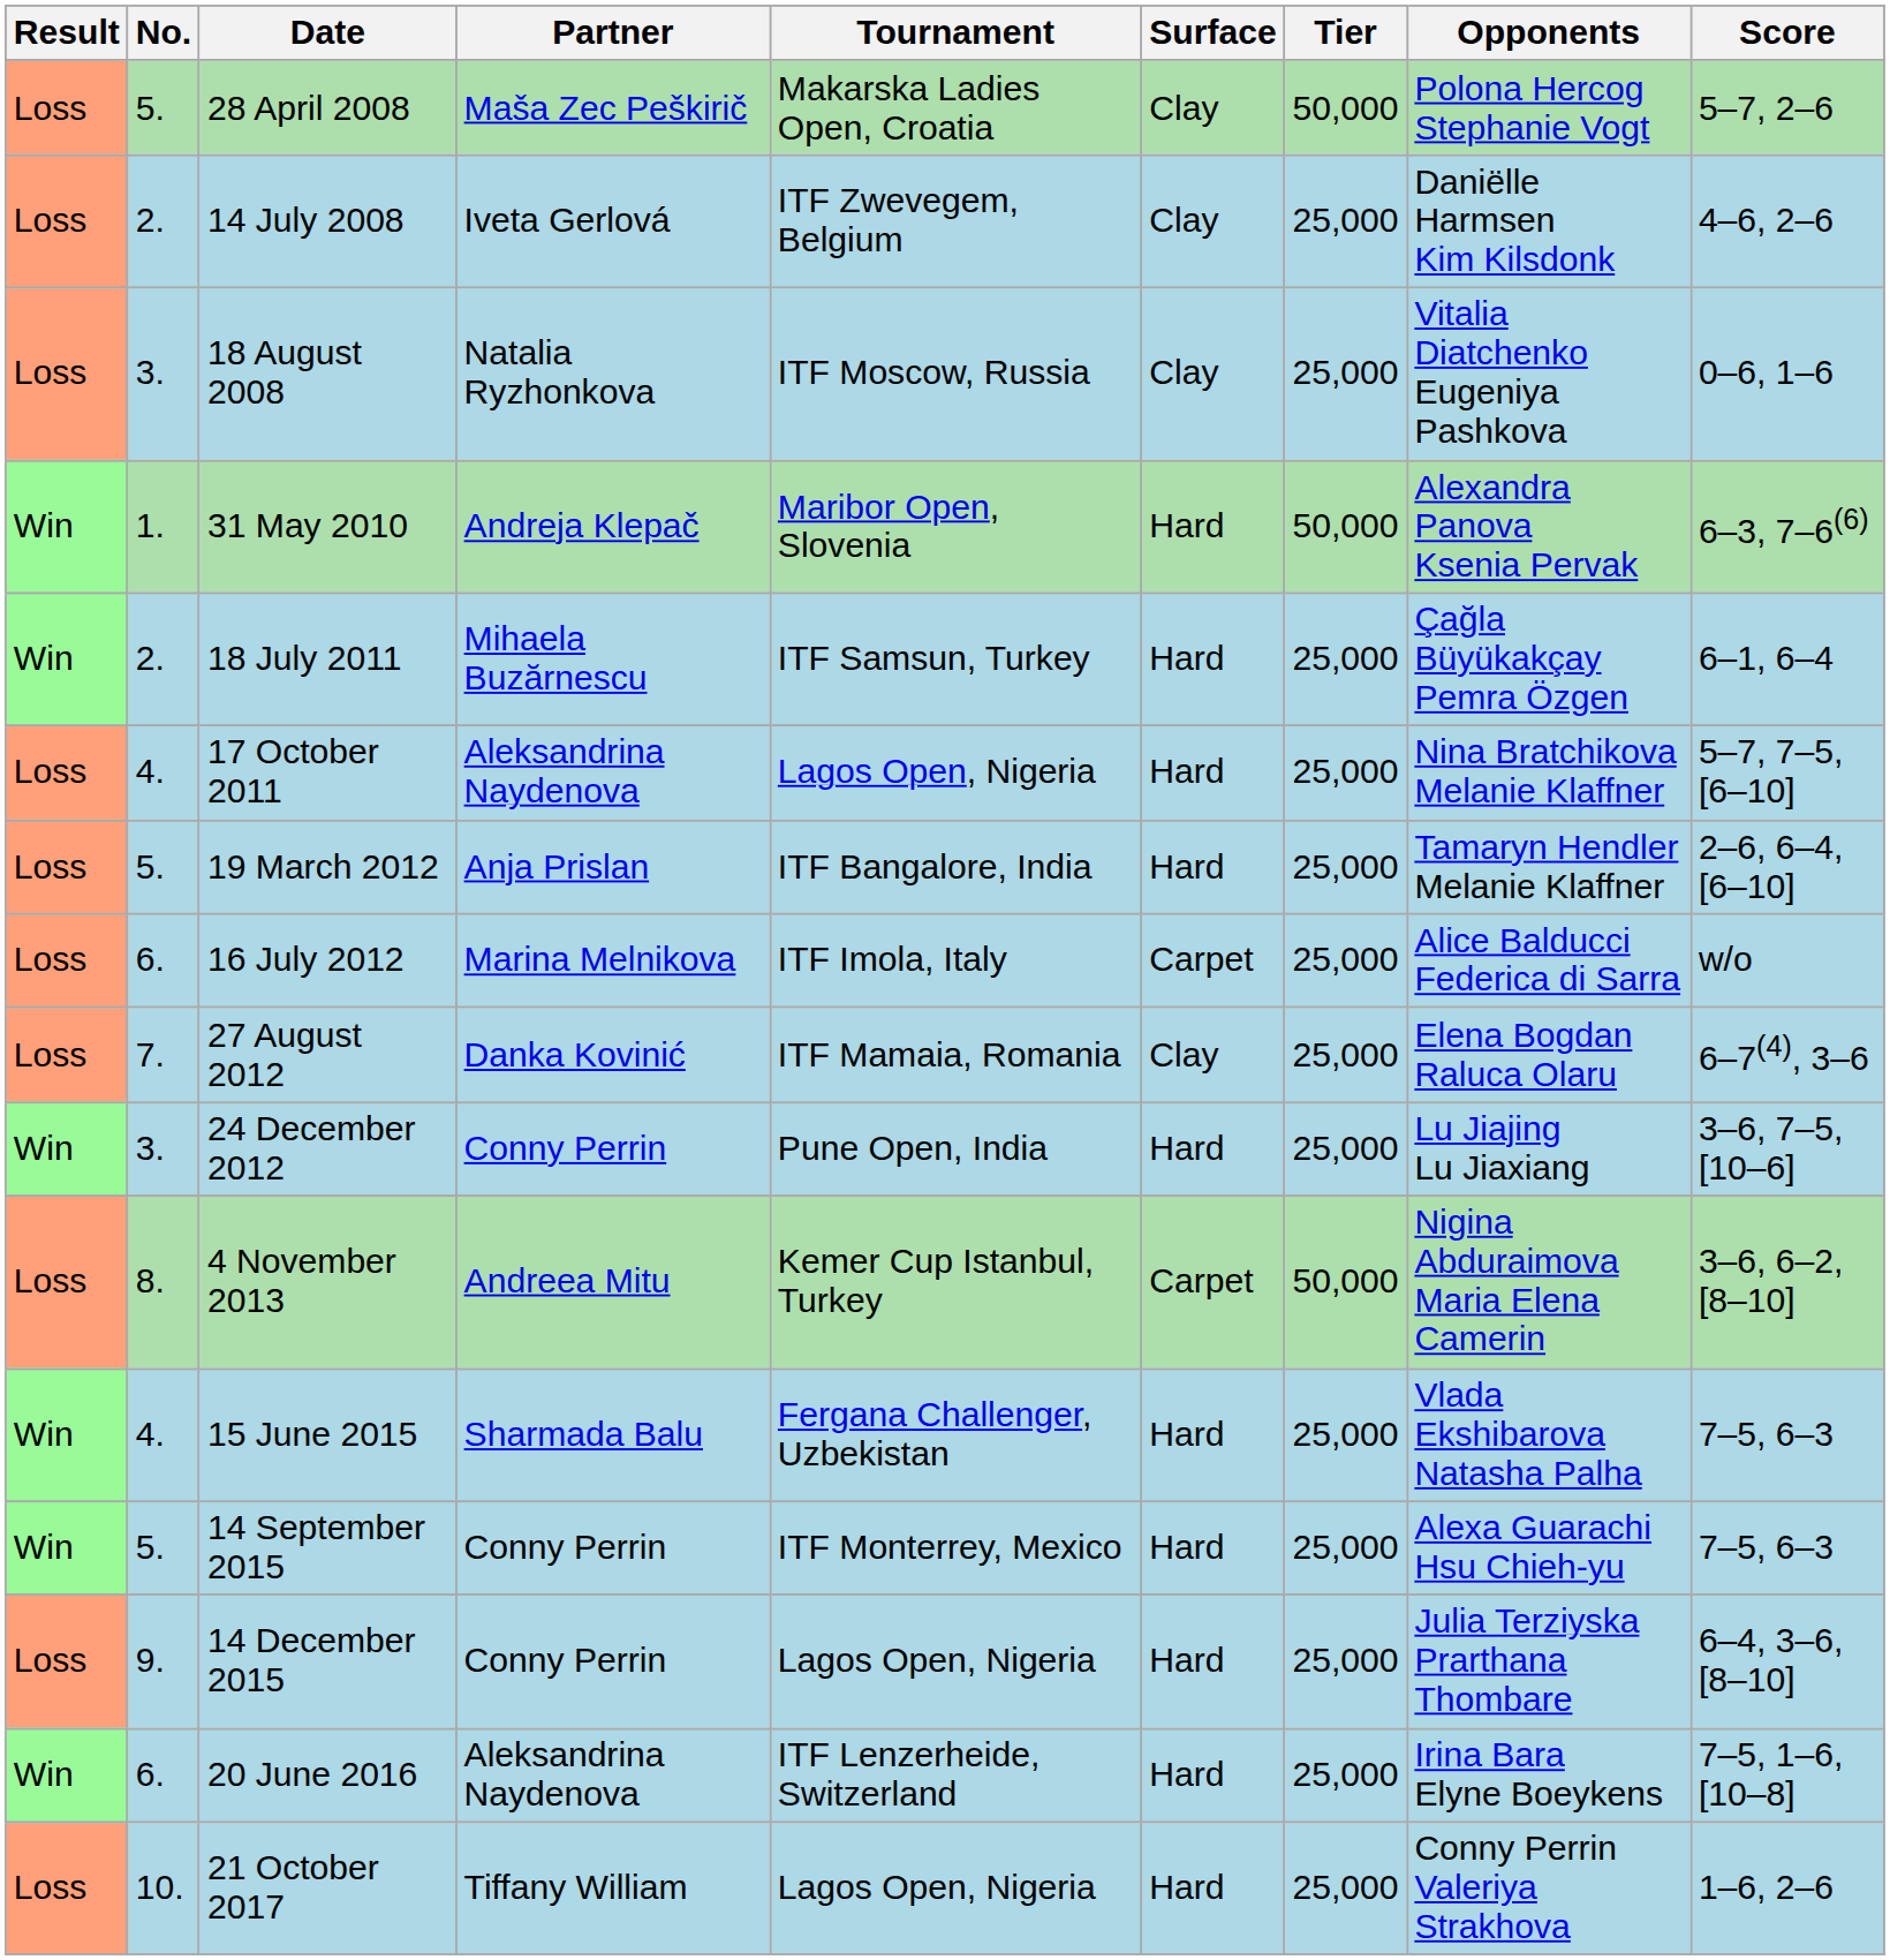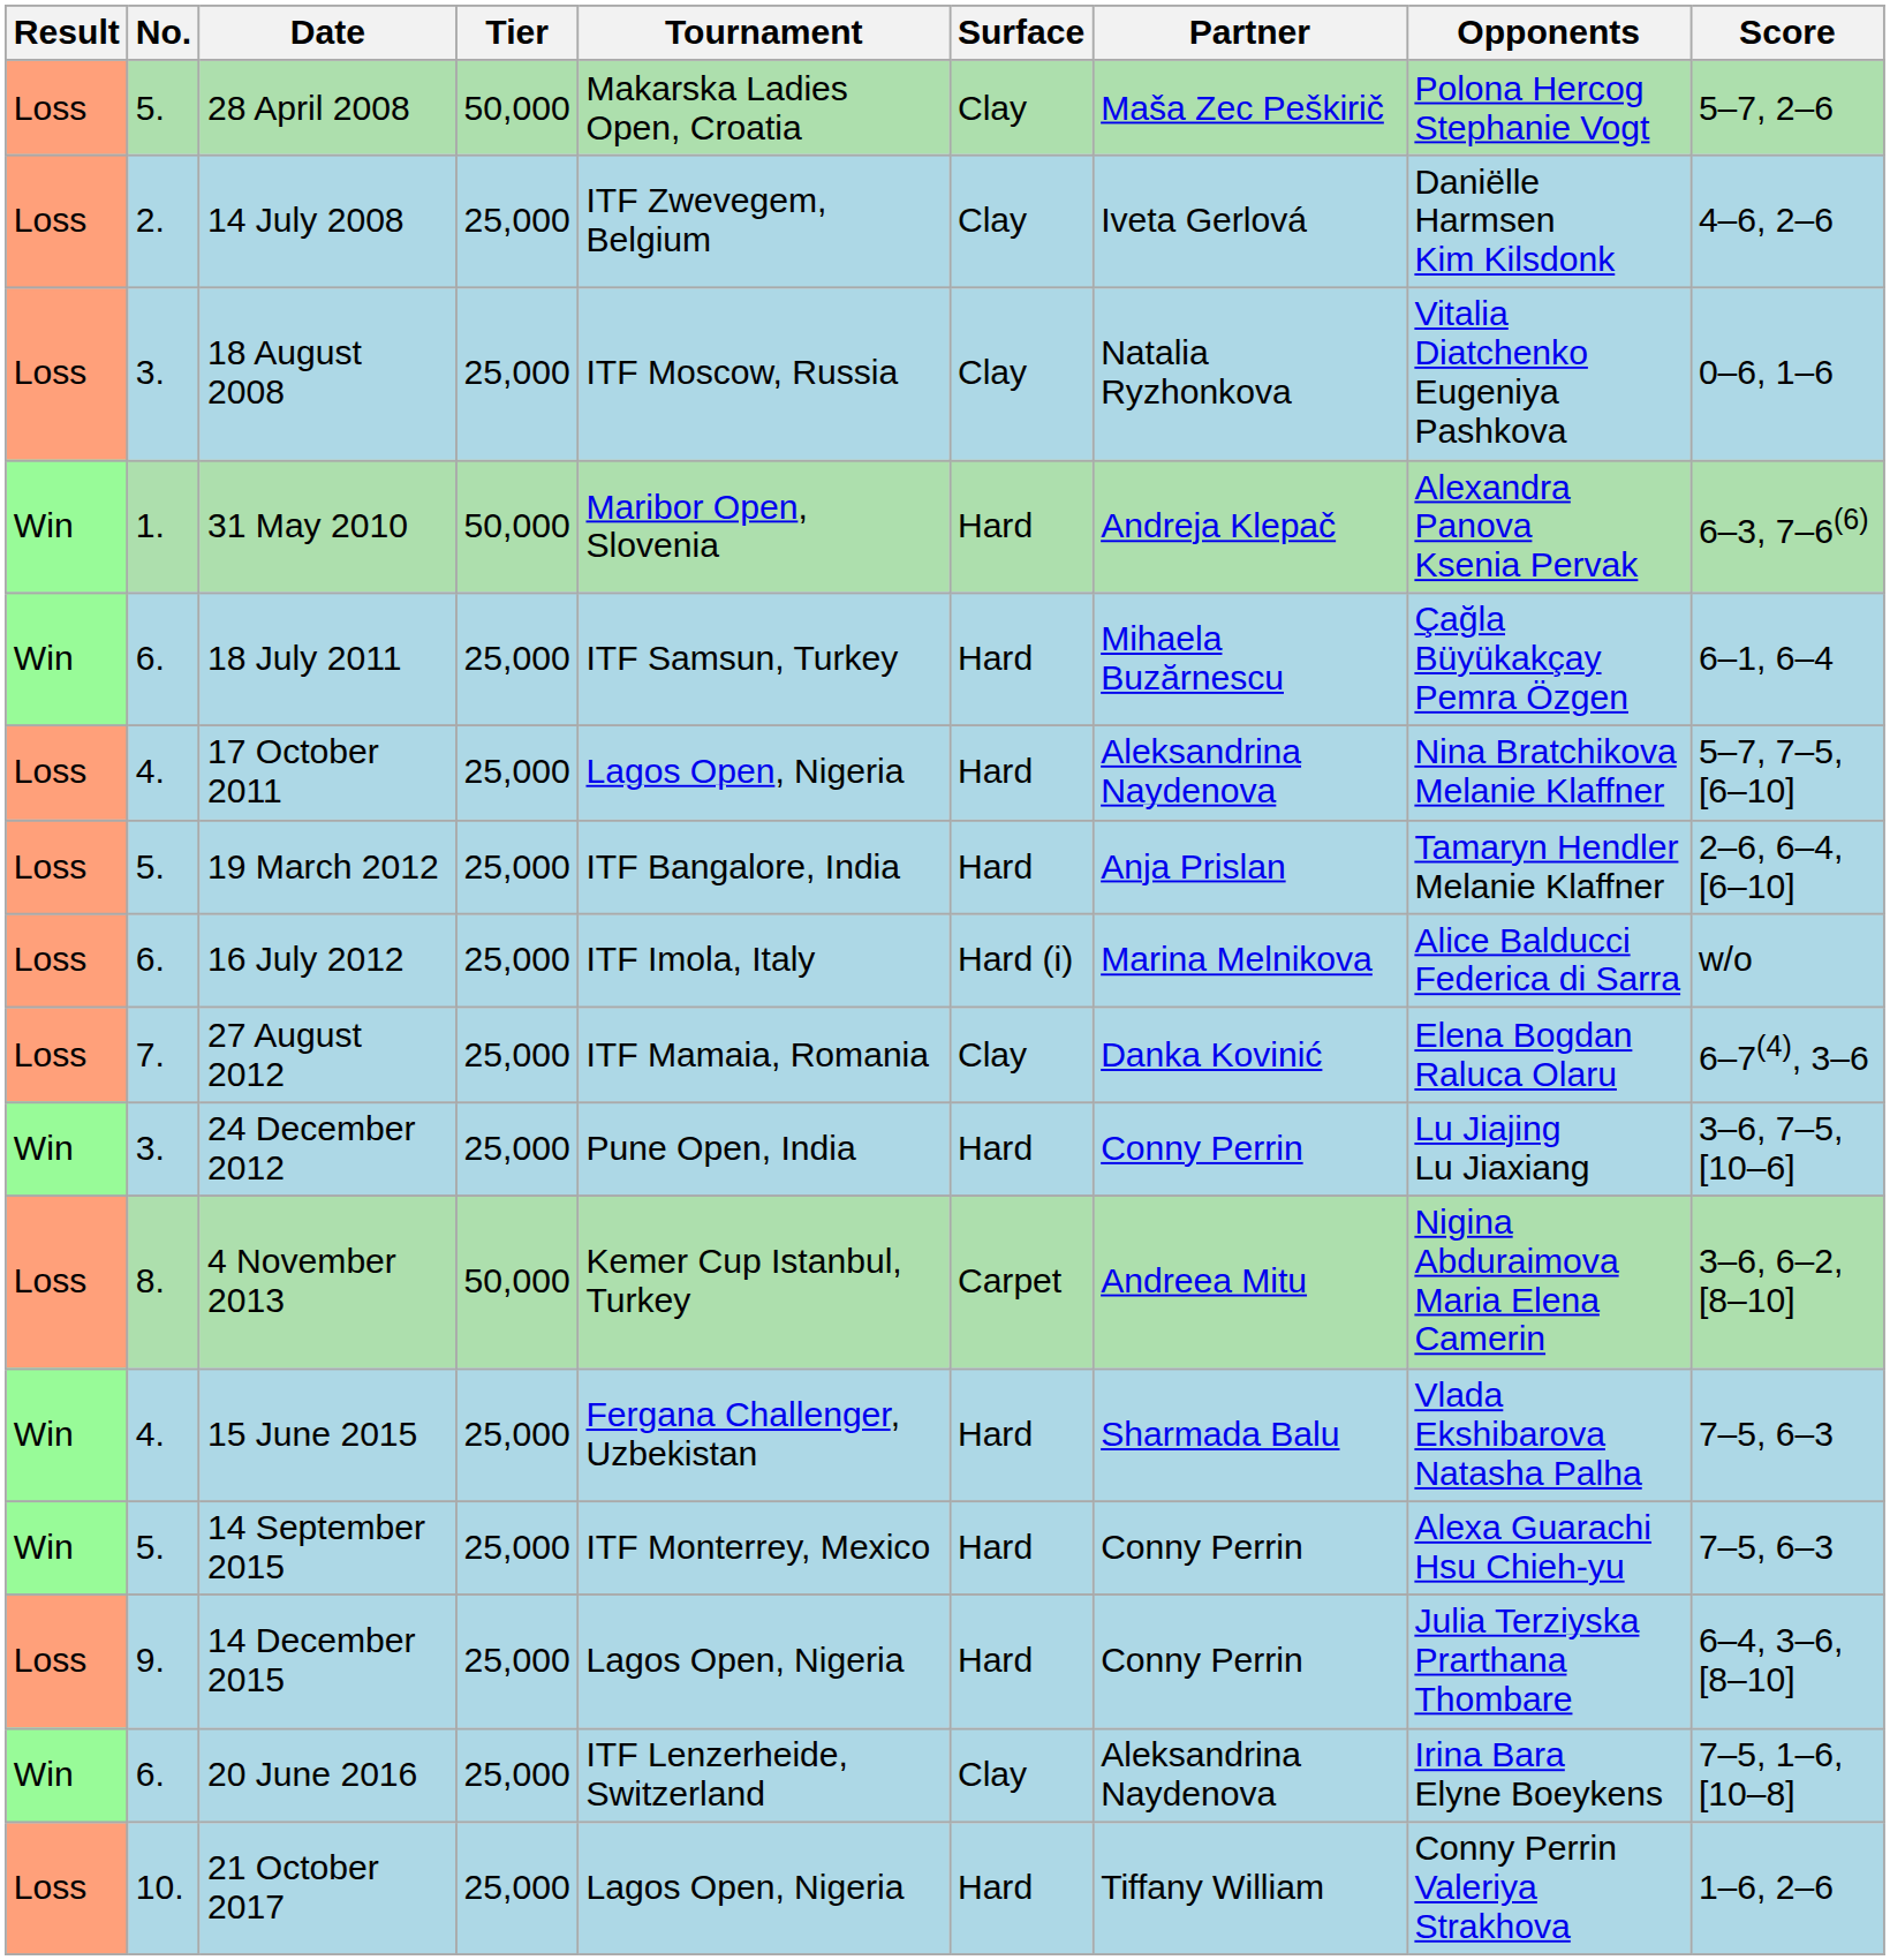 <table class="sortable wikitable">
 <tr>
 <th>Result</th>
 <th>No.</th>
 <th>Date</th>
-<th>Partner</th>
+<th>Tier</th>
 <th>Tournament</th>
 <th>Surface</th>
-<th>Tier</th>
+<th>Partner</th>
 <th>Opponents</th>
 <th class="unsortable">Score</th>
 </tr>
 <tr style="background:#addfad;">
 <td style="background:#ffa07a;">Loss</td>
 <td>5.</td>
 <td>28 April 2008</td>
-<td> <a href='#'>Maša Zec Peškirič</a></td>
+<td>50,000</td>
 <td>Makarska Ladies Open, Croatia</td>
 <td>Clay</td>
-<td>50,000</td>
+<td> <a href='#'>Maša Zec Peškirič</a></td>
 <td> <a href='#'>Polona Hercog</a> <br>  <a href='#'>Stephanie Vogt</a></td>
 <td>5–7, 2–6</td>
 </tr>
 <tr style="background:lightblue;">
 <td style="background:#ffa07a;">Loss</td>
 <td>2.</td>
 <td>14 July 2008</td>
-<td> Iveta Gerlová</td>
+<td>25,000</td>
 <td>ITF Zwevegem, Belgium</td>
 <td>Clay</td>
-<td>25,000</td>
+<td> Iveta Gerlová</td>
 <td> Daniëlle Harmsen <br>  <a href='#'>Kim Kilsdonk</a></td>
 <td>4–6, 2–6</td>
 </tr>
 <tr style="background:lightblue;">
 <td style="background:#ffa07a;">Loss</td>
 <td>3.</td>
 <td>18 August 2008</td>
-<td> Natalia Ryzhonkova</td>
+<td>25,000</td>
 <td>ITF Moscow, Russia</td>
 <td>Clay</td>
-<td>25,000</td>
+<td> Natalia Ryzhonkova</td>
 <td> <a href='#'>Vitalia Diatchenko</a> <br>  Eugeniya Pashkova</td>
 <td>0–6, 1–6</td>
 </tr>
 <tr style="background:#addfad;">
 <td style="background:#98fb98;">Win</td>
 <td>1.</td>
 <td>31 May 2010</td>
-<td> <a href='#'>Andreja Klepač</a></td>
+<td>50,000</td>
 <td><a href='#'>Maribor Open</a>, Slovenia</td>
 <td>Hard</td>
-<td>50,000</td>
+<td> <a href='#'>Andreja Klepač</a></td>
 <td> <a href='#'>Alexandra Panova</a> <br>  <a href='#'>Ksenia Pervak</a></td>
 <td>6–3, 7–6<sup>(6)</sup></td>
 </tr>
 <tr style="background:lightblue;">
 <td style="background:#98fb98;">Win</td>
-<td>2.</td>
+<td>6.</td>
 <td>18 July 2011</td>
-<td> <a href='#'>Mihaela Buzărnescu</a></td>
+<td>25,000</td>
 <td>ITF Samsun, Turkey</td>
 <td>Hard</td>
-<td>25,000</td>
+<td> <a href='#'>Mihaela Buzărnescu</a></td>
 <td> <a href='#'>Çağla Büyükakçay</a> <br>  <a href='#'>Pemra Özgen</a></td>
 <td>6–1, 6–4</td>
 </tr>
 <tr style="background:lightblue;">
 <td style="background:#ffa07a;">Loss</td>
 <td>4.</td>
 <td>17 October 2011</td>
-<td> <a href='#'>Aleksandrina Naydenova</a></td>
+<td>25,000</td>
 <td><a href='#'>Lagos Open</a>, Nigeria</td>
 <td>Hard</td>
-<td>25,000</td>
+<td> <a href='#'>Aleksandrina Naydenova</a></td>
 <td> <a href='#'>Nina Bratchikova</a> <br>  <a href='#'>Melanie Klaffner</a></td>
 <td>5–7, 7–5, [6–10]</td>
 </tr>
 <tr style="background:lightblue;">
 <td style="background:#ffa07a;">Loss</td>
 <td>5.</td>
 <td>19 March 2012</td>
-<td> <a href='#'>Anja Prislan</a></td>
+<td>25,000</td>
 <td>ITF Bangalore, India</td>
 <td>Hard</td>
-<td>25,000</td>
+<td> <a href='#'>Anja Prislan</a></td>
 <td> <a href='#'>Tamaryn Hendler</a> <br>  Melanie Klaffner</td>
 <td>2–6, 6–4, [6–10]</td>
 </tr>
 <tr style="background:lightblue;">
 <td style="background:#ffa07a;">Loss</td>
 <td>6.</td>
 <td>16 July 2012</td>
+<td>25,000</td>
+<td>ITF Imola, Italy</td>
+<td>Hard (i)</td>
 <td> <a href='#'>Marina Melnikova</a></td>
-<td>ITF Imola, Italy</td>
-<td>Carpet</td>
-<td>25,000</td>
 <td> <a href='#'>Alice Balducci</a> <br>  <a href='#'>Federica di Sarra</a></td>
 <td>w/o</td>
 </tr>
 <tr style="background:lightblue;">
 <td style="background:#ffa07a;">Loss</td>
 <td>7.</td>
 <td>27 August 2012</td>
-<td> <a href='#'>Danka Kovinić</a></td>
+<td>25,000</td>
 <td>ITF Mamaia, Romania</td>
 <td>Clay</td>
-<td>25,000</td>
+<td> <a href='#'>Danka Kovinić</a></td>
 <td> <a href='#'>Elena Bogdan</a> <br>  <a href='#'>Raluca Olaru</a></td>
 <td>6–7<sup>(4)</sup>, 3–6</td>
 </tr>
 <tr style="background:lightblue;">
 <td style="background:#98fb98;">Win</td>
 <td>3.</td>
 <td>24 December 2012</td>
-<td> <a href='#'>Conny Perrin</a></td>
+<td>25,000</td>
 <td>Pune Open, India</td>
 <td>Hard</td>
-<td>25,000</td>
+<td> <a href='#'>Conny Perrin</a></td>
 <td> <a href='#'>Lu Jiajing</a> <br>  Lu Jiaxiang</td>
 <td>3–6, 7–5, [10–6]</td>
 </tr>
 <tr style="background:#addfad;">
 <td style="background:#ffa07a;">Loss</td>
 <td>8.</td>
 <td>4 November 2013</td>
-<td> <a href='#'>Andreea Mitu</a></td>
+<td>50,000</td>
 <td>Kemer Cup Istanbul, Turkey</td>
 <td>Carpet</td>
-<td>50,000</td>
+<td> <a href='#'>Andreea Mitu</a></td>
 <td> <a href='#'>Nigina Abduraimova</a> <br>  <a href='#'>Maria Elena Camerin</a></td>
 <td>3–6, 6–2, [8–10]</td>
 </tr>
 <tr style="background:lightblue;">
 <td style="background:#98fb98;">Win</td>
 <td>4.</td>
 <td>15 June 2015</td>
-<td> <a href='#'>Sharmada Balu</a></td>
+<td>25,000</td>
 <td><a href='#'>Fergana Challenger</a>, Uzbekistan</td>
 <td>Hard</td>
-<td>25,000</td>
+<td> <a href='#'>Sharmada Balu</a></td>
 <td> <a href='#'>Vlada Ekshibarova</a> <br>  <a href='#'>Natasha Palha</a></td>
 <td>7–5, 6–3</td>
 </tr>
 <tr style="background:lightblue;">
 <td style="background:#98fb98;">Win</td>
 <td>5.</td>
 <td>14 September 2015</td>
-<td> Conny Perrin</td>
+<td>25,000</td>
 <td>ITF Monterrey, Mexico</td>
 <td>Hard</td>
-<td>25,000</td>
+<td> Conny Perrin</td>
 <td> <a href='#'>Alexa Guarachi</a> <br>  <a href='#'>Hsu Chieh-yu</a></td>
 <td>7–5, 6–3</td>
 </tr>
 <tr style="background:lightblue;">
 <td style="background:#ffa07a;">Loss</td>
 <td>9.</td>
 <td>14 December 2015</td>
-<td> Conny Perrin</td>
+<td>25,000</td>
 <td>Lagos Open, Nigeria</td>
 <td>Hard</td>
-<td>25,000</td>
+<td> Conny Perrin</td>
 <td> <a href='#'>Julia Terziyska</a> <br>  <a href='#'>Prarthana Thombare</a></td>
 <td>6–4, 3–6, [8–10]</td>
 </tr>
 <tr style="background:lightblue;">
 <td style="background:#98fb98;">Win</td>
 <td>6.</td>
 <td>20 June 2016</td>
+<td>25,000</td>
+<td>ITF Lenzerheide, <br>Switzerland</td>
+<td>Clay</td>
 <td> Aleksandrina Naydenova</td>
-<td>ITF Lenzerheide, <br>Switzerland</td>
-<td>Hard</td>
-<td>25,000</td>
 <td> <a href='#'>Irina Bara</a> <br>  Elyne Boeykens</td>
 <td>7–5, 1–6, [10–8]</td>
 </tr>
 <tr style="background:lightblue;">
 <td style="background:#ffa07a;">Loss</td>
 <td>10.</td>
 <td>21 October 2017</td>
-<td> Tiffany William</td>
+<td>25,000</td>
 <td>Lagos Open, Nigeria</td>
 <td>Hard</td>
-<td>25,000</td>
+<td> Tiffany William</td>
 <td> Conny Perrin <br>  <a href='#'>Valeriya Strakhova</a></td>
 <td>1–6, 2–6</td>
 </tr>
 </table>
